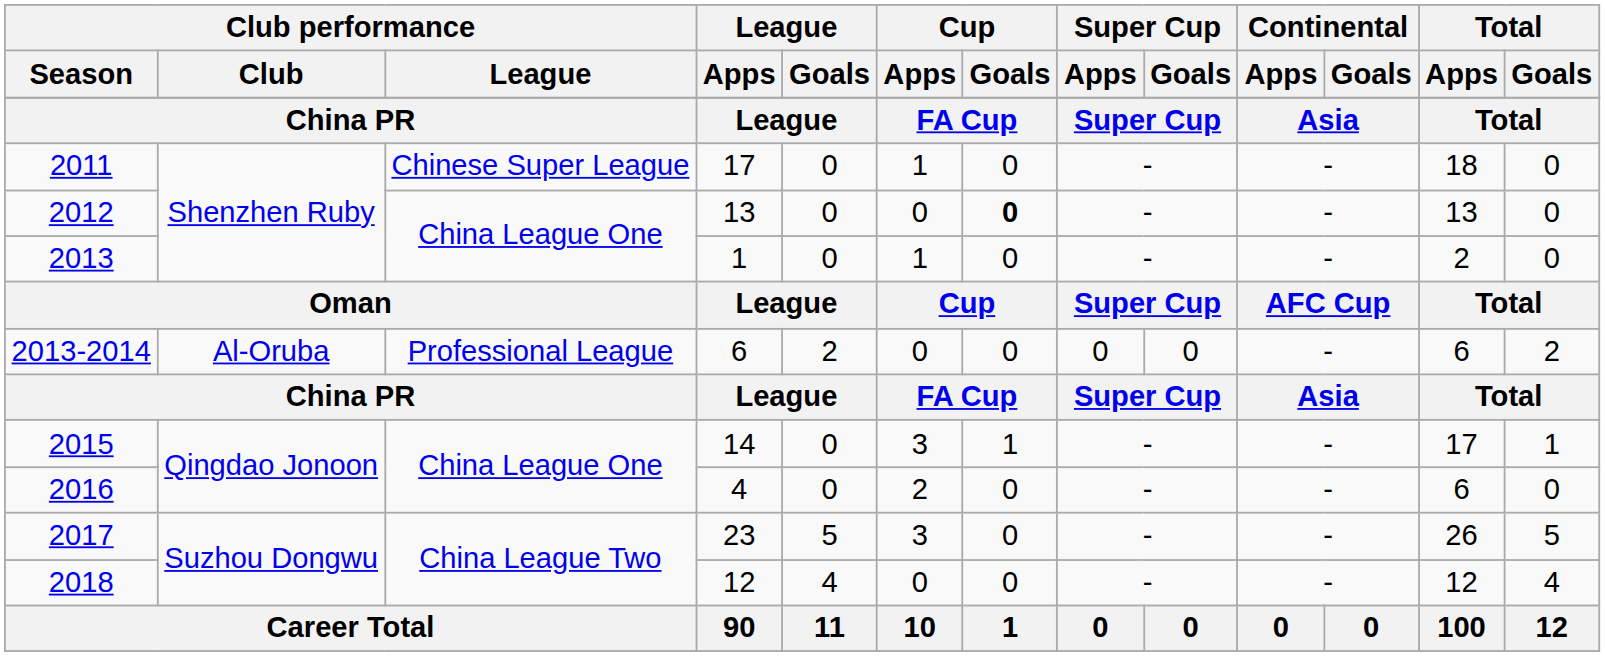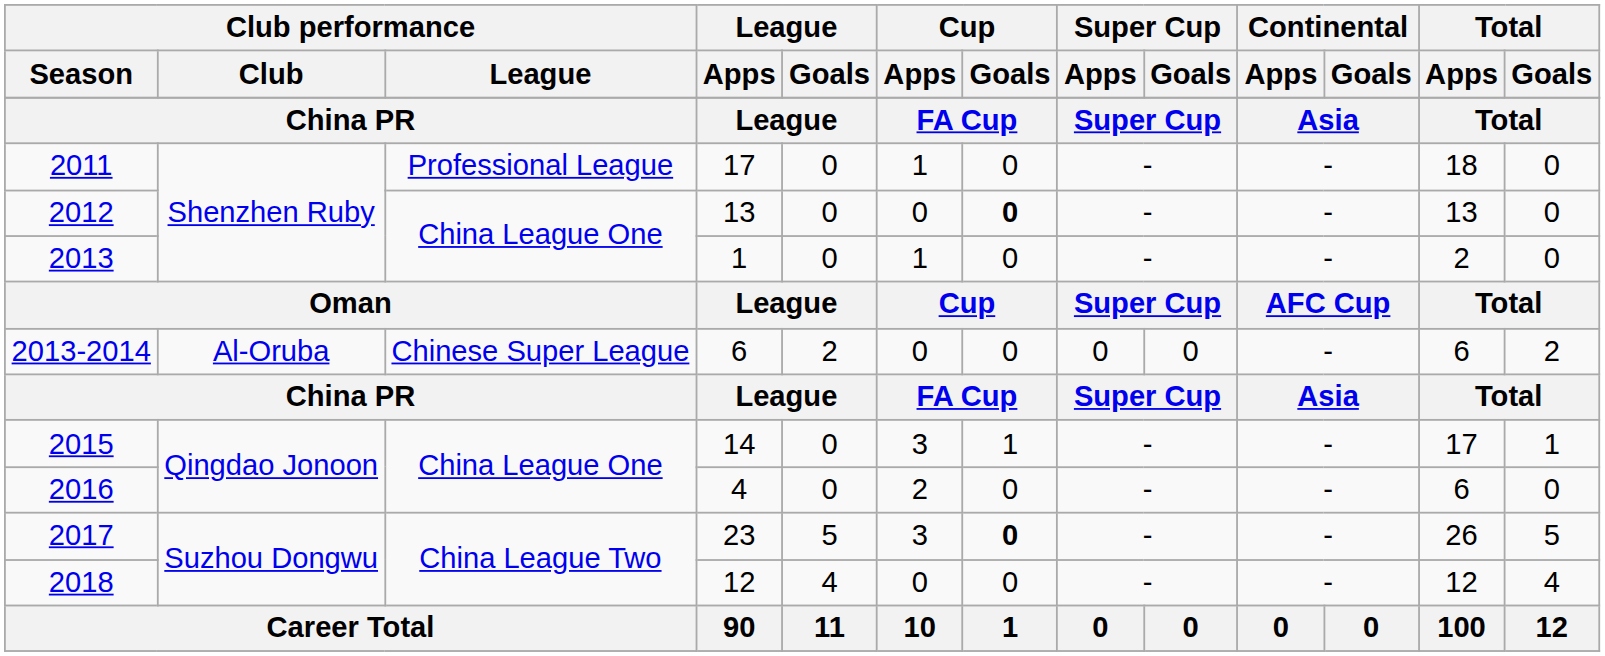 <table class="wikitable" style="text-align:center">
 <tr>
 <th colspan=3>Club performance</th>
 <th colspan=2>League</th>
 <th colspan=2>Cup</th>
 <th colspan=2>Super Cup</th>
 <th colspan=2>Continental</th>
 <th colspan=2>Total</th>
 </tr>
 <tr>
 <th>Season</th>
 <th>Club</th>
 <th>League</th>
 <th>Apps</th>
 <th>Goals</th>
 <th>Apps</th>
 <th>Goals</th>
 <th>Apps</th>
 <th>Goals</th>
 <th>Apps</th>
 <th>Goals</th>
 <th>Apps</th>
 <th>Goals</th>
 </tr>
 <tr>
 </tr>
 <tr>
 <th colspan=3>China PR</th>
 <th colspan=2>League</th>
 <th colspan=2><a href='#'>FA Cup</a></th>
 <th colspan=2><a href='#'>Super Cup</a></th>
 <th colspan=2><a href='#'>Asia</a></th>
 <th colspan=2>Total</th>
 </tr>
 <tr>
 <td><a href='#'>2011</a></td>
 <td rowspan="3"><a href='#'>Shenzhen Ruby</a></td>
-<td><a href='#'>Chinese Super League</a></td>
+<td><a href='#'>Professional League</a></td>
 <td>17</td>
 <td>0</td>
 <td>1</td>
 <td>0</td>
 <td colspan="2">-</td>
 <td colspan="2">-</td>
 <td>18</td>
 <td>0</td>
 </tr>
 <tr>
 <td><a href='#'>2012</a></td>
 <td rowspan="2"><a href='#'>China League One</a></td>
 <td>13</td>
 <td>0</td>
 <td>0</td>
 <td><strong>0</strong></td>
 <td colspan="2">-</td>
 <td colspan="2">-</td>
 <td>13</td>
 <td>0</td>
 </tr>
 <tr>
 <td><a href='#'>2013</a></td>
 <td>1</td>
 <td>0</td>
 <td>1</td>
 <td>0</td>
 <td colspan="2">-</td>
 <td colspan="2">-</td>
 <td>2</td>
 <td>0</td>
 </tr>
 <tr>
 <th colspan=3>Oman</th>
 <th colspan=2>League</th>
 <th colspan=2><a href='#'>Cup</a></th>
 <th colspan=2><a href='#'>Super Cup</a></th>
 <th colspan=2><a href='#'>AFC Cup</a></th>
 <th colspan=2>Total</th>
 </tr>
 <tr>
 <td><a href='#'>2013-2014</a></td>
 <td><a href='#'>Al-Oruba</a></td>
-<td><a href='#'>Professional League</a></td>
+<td><a href='#'>Chinese Super League</a></td>
 <td>6</td>
 <td>2</td>
 <td>0</td>
 <td>0</td>
 <td>0</td>
 <td>0</td>
 <td colspan="2">-</td>
 <td>6</td>
 <td>2</td>
 </tr>
 <tr>
 <th colspan=3>China PR</th>
 <th colspan=2>League</th>
 <th colspan=2><a href='#'>FA Cup</a></th>
 <th colspan=2><a href='#'>Super Cup</a></th>
 <th colspan=2><a href='#'>Asia</a></th>
 <th colspan=2>Total</th>
 </tr>
 <tr>
 <td><a href='#'>2015</a></td>
 <td rowspan="2"><a href='#'>Qingdao Jonoon</a></td>
 <td rowspan="2"><a href='#'>China League One</a></td>
 <td>14</td>
 <td>0</td>
 <td>3</td>
 <td>1</td>
 <td colspan="2">-</td>
 <td colspan="2">-</td>
 <td>17</td>
 <td>1</td>
 </tr>
 <tr>
 <td><a href='#'>2016</a></td>
 <td>4</td>
 <td>0</td>
 <td>2</td>
 <td>0</td>
 <td colspan="2">-</td>
 <td colspan="2">-</td>
 <td>6</td>
 <td>0</td>
 </tr>
 <tr>
 <td><a href='#'>2017</a></td>
 <td rowspan="2"><a href='#'>Suzhou Dongwu</a></td>
 <td rowspan="2"><a href='#'>China League Two</a></td>
 <td>23</td>
 <td>5</td>
 <td>3</td>
-<td>0</td>
+<td><strong>0</strong></td>
 <td colspan="2">-</td>
 <td colspan="2">-</td>
 <td>26</td>
 <td>5</td>
 </tr>
 <tr>
 <td><a href='#'>2018</a></td>
 <td>12</td>
 <td>4</td>
 <td>0</td>
 <td>0</td>
 <td colspan="2">-</td>
 <td colspan="2">-</td>
 <td>12</td>
 <td>4</td>
 </tr>
 <tr>
 <th colspan=3>Career Total</th>
 <th>90</th>
 <th>11</th>
 <th>10</th>
 <th>1</th>
 <th>0</th>
 <th>0</th>
 <th>0</th>
 <th>0</th>
 <th>100</th>
 <th>12</th>
 </tr>
 </table>
